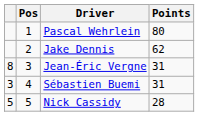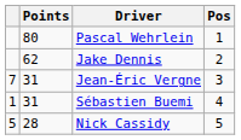 <table class="wikitable" style="font-size: 85%;">
 <tr>
 <th></th>
+<th>Points</th>
+<th>Driver</th>
 <th>Pos</th>
-<th>Driver</th>
-<th>Points</th>
 </tr>
 <tr>
 <td align="left"></td>
+<td align="left">80</td>
+<td> <a href='#'>Pascal Wehrlein</a></td>
 <td align="center">1</td>
-<td> <a href='#'>Pascal Wehrlein</a></td>
-<td align="left">80</td>
 </tr>
 <tr>
 <td align="left"></td>
+<td align="left">62</td>
+<td> <a href='#'>Jake Dennis</a></td>
 <td align="center">2</td>
-<td> <a href='#'>Jake Dennis</a></td>
-<td align="left">62</td>
 </tr>
 <tr>
-<td align="left"> 8</td>
+<td align="left"> 7</td>
+<td align="left">31</td>
+<td> <a href='#'>Jean-Éric Vergne</a></td>
 <td align="center">3</td>
-<td> <a href='#'>Jean-Éric Vergne</a></td>
-<td align="left">31</td>
 </tr>
 <tr>
-<td align="left"> 3</td>
+<td align="left"> 1</td>
+<td align="left">31</td>
+<td> <a href='#'>Sébastien Buemi</a></td>
 <td align="center">4</td>
-<td> <a href='#'>Sébastien Buemi</a></td>
-<td align="left">31</td>
 </tr>
 <tr>
 <td align="left"> 5</td>
+<td align="left">28</td>
+<td> <a href='#'>Nick Cassidy</a></td>
 <td align="center">5</td>
-<td> <a href='#'>Nick Cassidy</a></td>
-<td align="left">28</td>
 </tr>
 </table>
